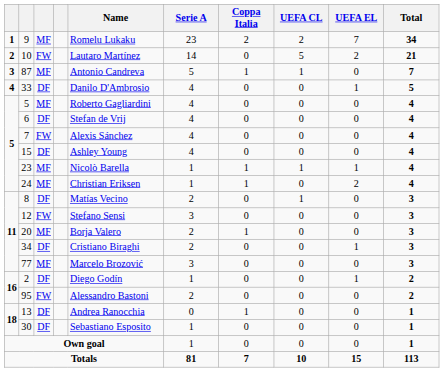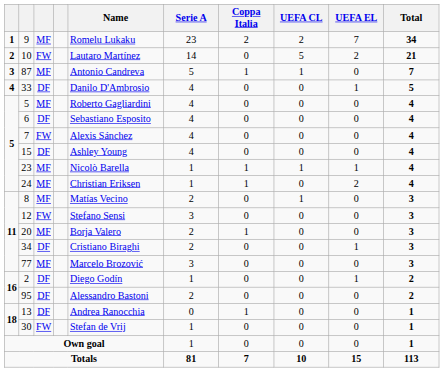 <table class="wikitable" style="text-align:center">
 <tr>
 <th width=15></th>
 <th width=15></th>
 <th width=15></th>
 <th width=15></th>
 <th width=145>Name</th>
 <th width=80><a href='#'>Serie A</a></th>
 <th width=80><a href='#'>Coppa Italia</a></th>
 <th width=80><a href='#'>UEFA CL</a></th>
 <th width=80><a href='#'>UEFA EL</a></th>
 <th width=80>Total</th>
 </tr>
 <tr>
 <td><strong>1</strong></td>
 <td>9</td>
 <td><a href='#'>MF</a></td>
 <td></td>
 <td align=left><a href='#'>Romelu Lukaku</a></td>
 <td>23</td>
 <td>2</td>
 <td>2</td>
 <td>7</td>
 <td><strong>34</strong></td>
 </tr>
 <tr>
 <td><strong>2</strong></td>
 <td>10</td>
 <td><a href='#'>FW</a></td>
 <td></td>
 <td align=left><a href='#'>Lautaro Martínez</a></td>
 <td>14</td>
 <td>0</td>
 <td>5</td>
 <td>2</td>
 <td><strong>21</strong></td>
 </tr>
 <tr>
 <td><strong>3</strong></td>
 <td>87</td>
 <td><a href='#'>MF</a></td>
 <td></td>
 <td align=left><a href='#'>Antonio Candreva</a></td>
 <td>5</td>
 <td>1</td>
 <td>1</td>
 <td>0</td>
 <td><strong>7</strong></td>
 </tr>
 <tr>
 <td><strong>4</strong></td>
 <td>33</td>
 <td><a href='#'>DF</a></td>
 <td></td>
 <td align=left><a href='#'>Danilo D'Ambrosio</a></td>
 <td>4</td>
 <td>0</td>
 <td>0</td>
 <td>1</td>
 <td><strong>5</strong></td>
 </tr>
 <tr>
 <td rowspan=6><strong>5</strong></td>
 <td>5</td>
 <td><a href='#'>MF</a></td>
 <td></td>
 <td align=left><a href='#'>Roberto Gagliardini</a></td>
 <td>4</td>
 <td>0</td>
 <td>0</td>
 <td>0</td>
 <td><strong>4</strong></td>
 </tr>
 <tr>
 <td>6</td>
 <td><a href='#'>DF</a></td>
 <td></td>
-<td align=left><a href='#'>Stefan de Vrij</a></td>
+<td align=left><a href='#'>Sebastiano Esposito</a></td>
 <td>4</td>
 <td>0</td>
 <td>0</td>
 <td>0</td>
 <td><strong>4</strong></td>
 </tr>
 <tr>
 <td>7</td>
 <td><a href='#'>FW</a></td>
 <td></td>
 <td align=left><a href='#'>Alexis Sánchez</a></td>
 <td>4</td>
 <td>0</td>
 <td>0</td>
 <td>0</td>
 <td><strong>4</strong></td>
 </tr>
 <tr>
 <td>15</td>
 <td><a href='#'>DF</a></td>
 <td></td>
 <td align=left><a href='#'>Ashley Young</a></td>
 <td>4</td>
 <td>0</td>
 <td>0</td>
 <td>0</td>
 <td><strong>4</strong></td>
 </tr>
 <tr>
 <td>23</td>
 <td><a href='#'>MF</a></td>
 <td></td>
 <td align=left><a href='#'>Nicolò Barella</a></td>
 <td>1</td>
 <td>1</td>
 <td>1</td>
 <td>1</td>
 <td><strong>4</strong></td>
 </tr>
 <tr>
 <td>24</td>
 <td><a href='#'>MF</a></td>
 <td></td>
 <td align=left><a href='#'>Christian Eriksen</a></td>
 <td>1</td>
 <td>1</td>
 <td>0</td>
 <td>2</td>
 <td><strong>4</strong></td>
 </tr>
 <tr>
 <td rowspan=5><strong>11</strong></td>
 <td>8</td>
-<td><a href='#'>DF</a></td>
+<td><a href='#'>MF</a></td>
 <td></td>
 <td align=left><a href='#'>Matías Vecino</a></td>
 <td>2</td>
 <td>0</td>
 <td>1</td>
 <td>0</td>
 <td><strong>3</strong></td>
 </tr>
 <tr>
 <td>12</td>
 <td><a href='#'>FW</a></td>
 <td></td>
 <td align=left><a href='#'>Stefano Sensi</a></td>
 <td>3</td>
 <td>0</td>
 <td>0</td>
 <td>0</td>
 <td><strong>3</strong></td>
 </tr>
 <tr>
 <td>20</td>
 <td><a href='#'>MF</a></td>
 <td></td>
 <td align=left><a href='#'>Borja Valero</a></td>
 <td>2</td>
 <td>1</td>
 <td>0</td>
 <td>0</td>
 <td><strong>3</strong></td>
 </tr>
 <tr>
 <td>34</td>
 <td><a href='#'>DF</a></td>
 <td></td>
 <td align=left><a href='#'>Cristiano Biraghi</a></td>
 <td>2</td>
 <td>0</td>
 <td>0</td>
 <td>1</td>
 <td><strong>3</strong></td>
 </tr>
 <tr>
 <td>77</td>
 <td><a href='#'>MF</a></td>
 <td></td>
 <td align=left><a href='#'>Marcelo Brozović</a></td>
 <td>3</td>
 <td>0</td>
 <td>0</td>
 <td>0</td>
 <td><strong>3</strong></td>
 </tr>
 <tr>
 <td rowspan=2><strong>16</strong></td>
 <td>2</td>
 <td><a href='#'>DF</a></td>
 <td></td>
 <td align=left><a href='#'>Diego Godín</a></td>
 <td>1</td>
 <td>0</td>
 <td>0</td>
 <td>1</td>
 <td><strong>2</strong></td>
 </tr>
 <tr>
 <td>95</td>
-<td><a href='#'>FW</a></td>
+<td><a href='#'>DF</a></td>
 <td></td>
 <td align=left><a href='#'>Alessandro Bastoni</a></td>
 <td>2</td>
 <td>0</td>
 <td>0</td>
 <td>0</td>
 <td><strong>2</strong></td>
 </tr>
 <tr>
 <td rowspan=2><strong>18</strong></td>
 <td>13</td>
 <td><a href='#'>DF</a></td>
 <td></td>
 <td align=left><a href='#'>Andrea Ranocchia</a></td>
 <td>0</td>
 <td>1</td>
 <td>0</td>
 <td>0</td>
 <td><strong>1</strong></td>
 </tr>
 <tr>
 <td>30</td>
-<td><a href='#'>DF</a></td>
+<td><a href='#'>FW</a></td>
 <td></td>
-<td align=left><a href='#'>Sebastiano Esposito</a></td>
+<td align=left><a href='#'>Stefan de Vrij</a></td>
 <td>1</td>
 <td>0</td>
 <td>0</td>
 <td>0</td>
 <td><strong>1</strong></td>
 </tr>
 <tr>
 <td colspan=5><strong>Own goal</strong></td>
 <td>1</td>
 <td>0</td>
 <td>0</td>
 <td>0</td>
 <td><strong>1</strong></td>
 </tr>
 <tr>
 <td colspan=5><strong>Totals</strong></td>
 <td><strong>81</strong></td>
 <td><strong>7</strong></td>
 <td><strong>10</strong></td>
 <td><strong>15</strong></td>
 <td><strong>113</strong></td>
 </tr>
 </table>
